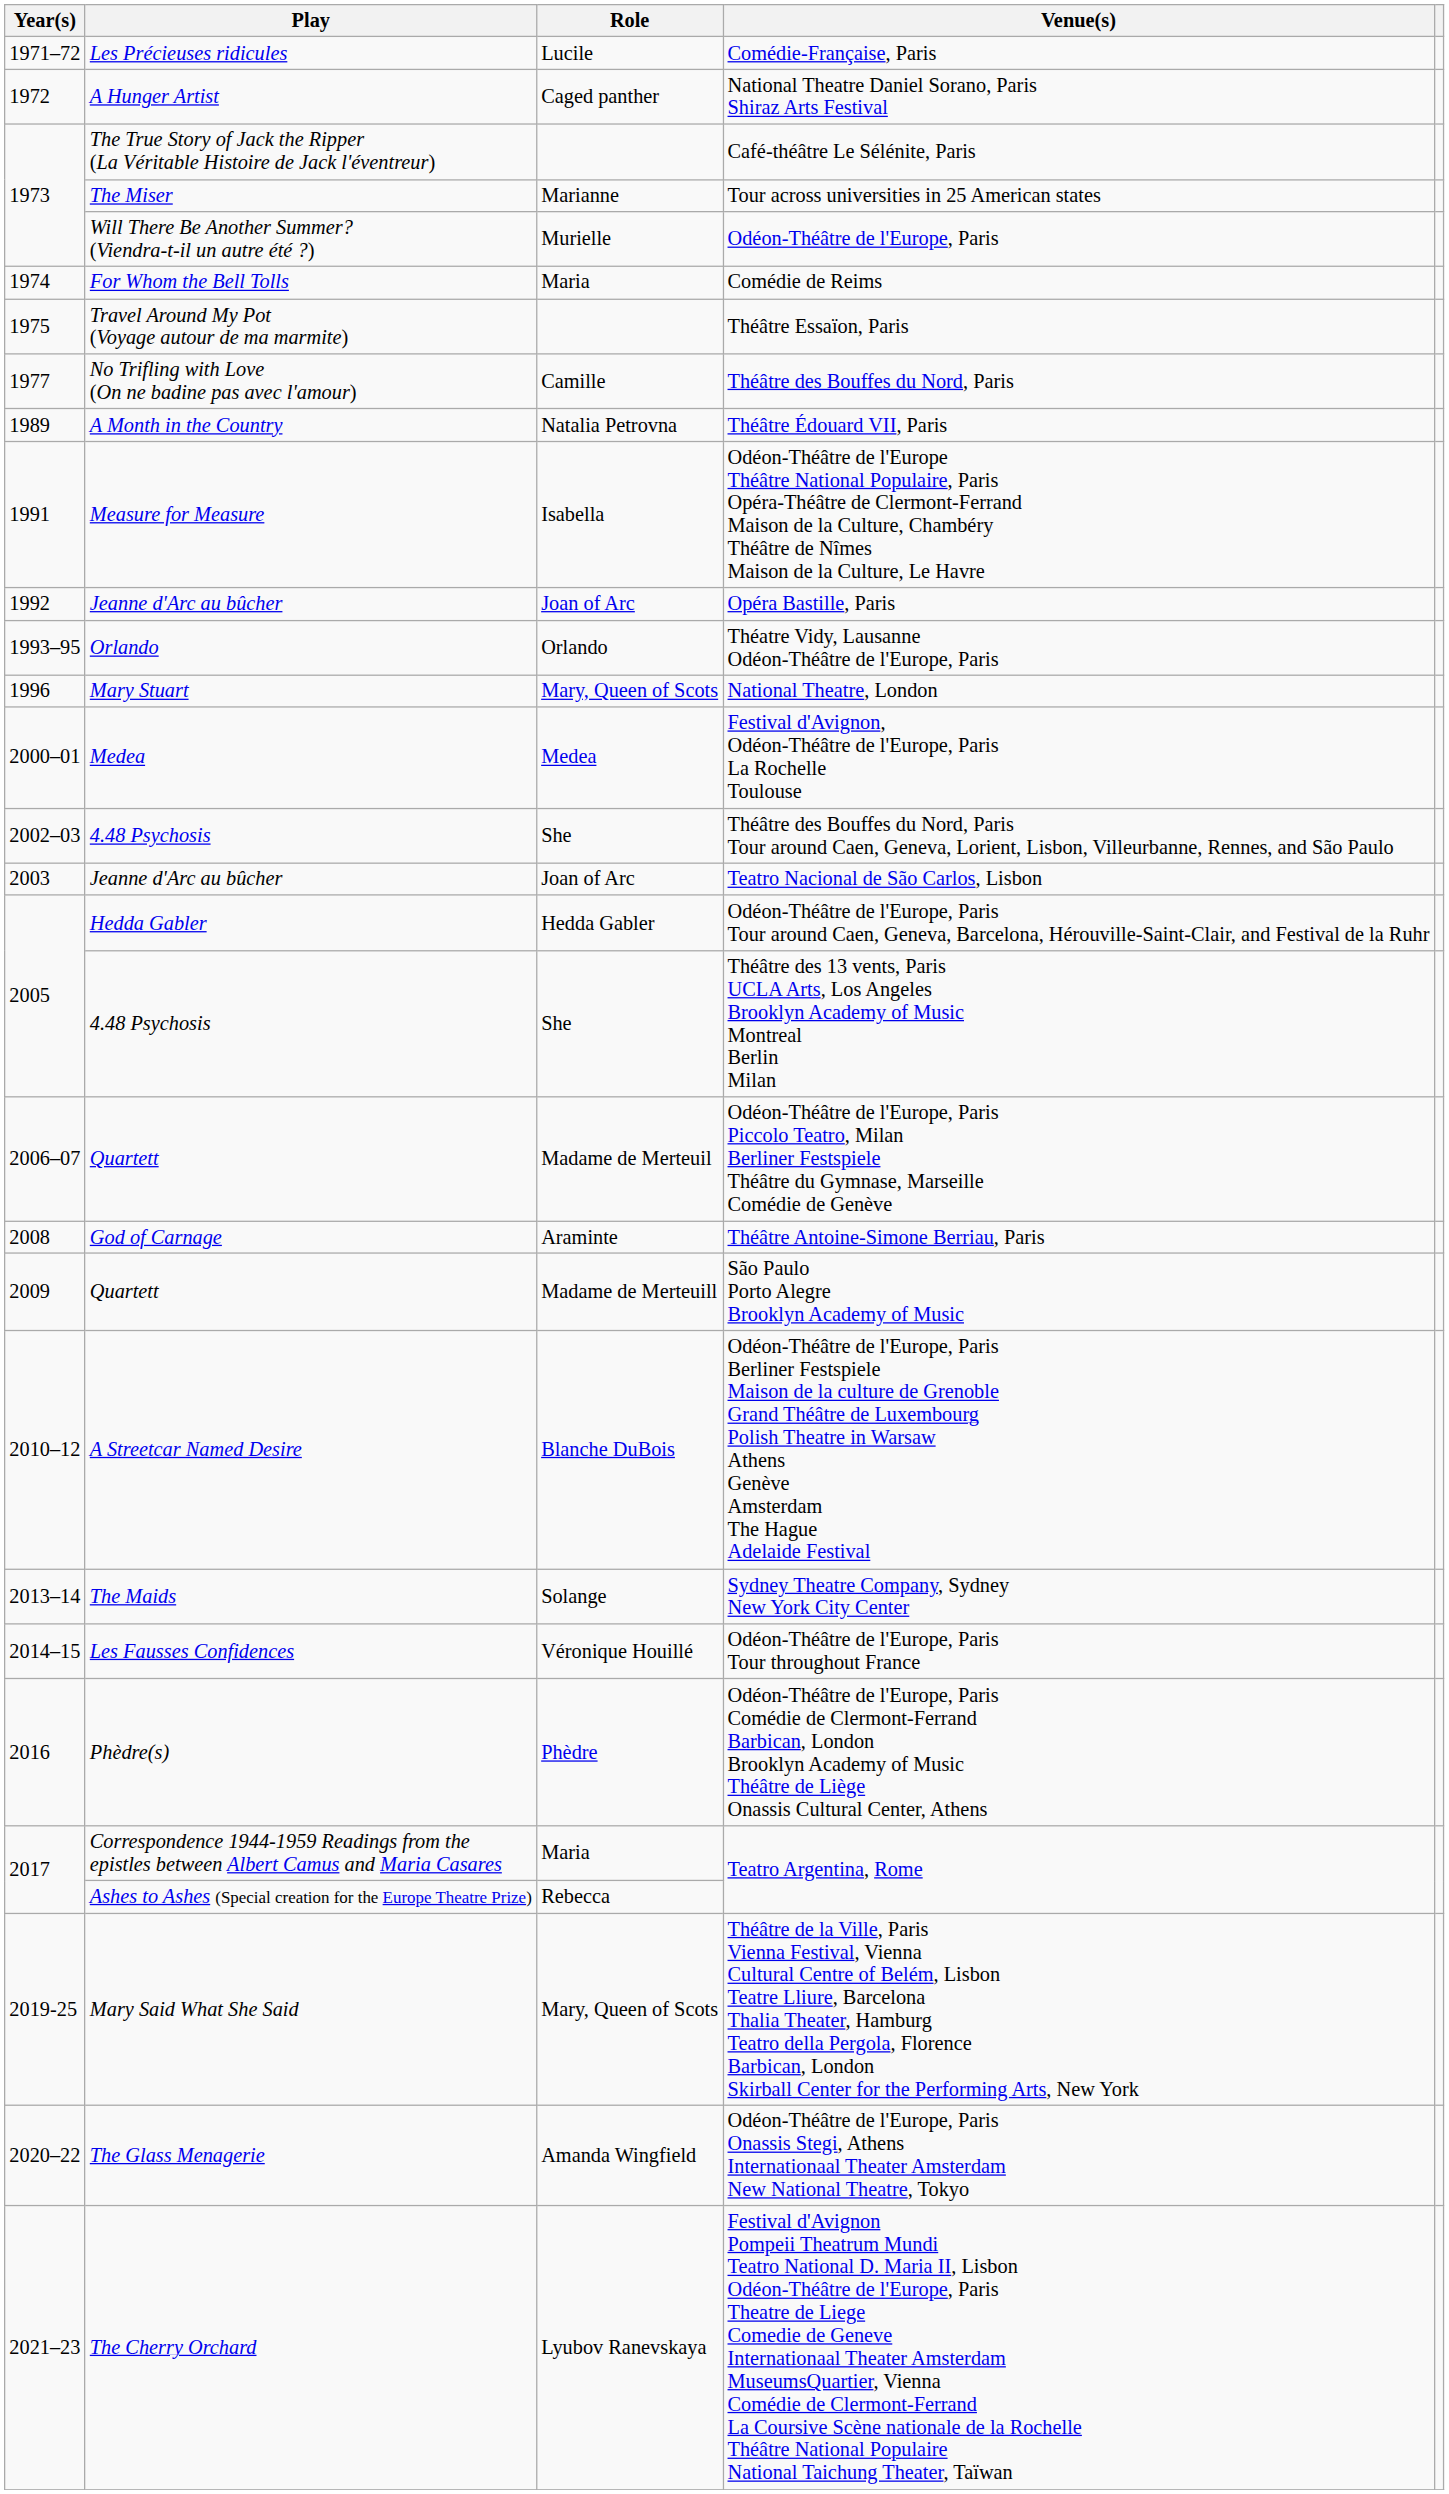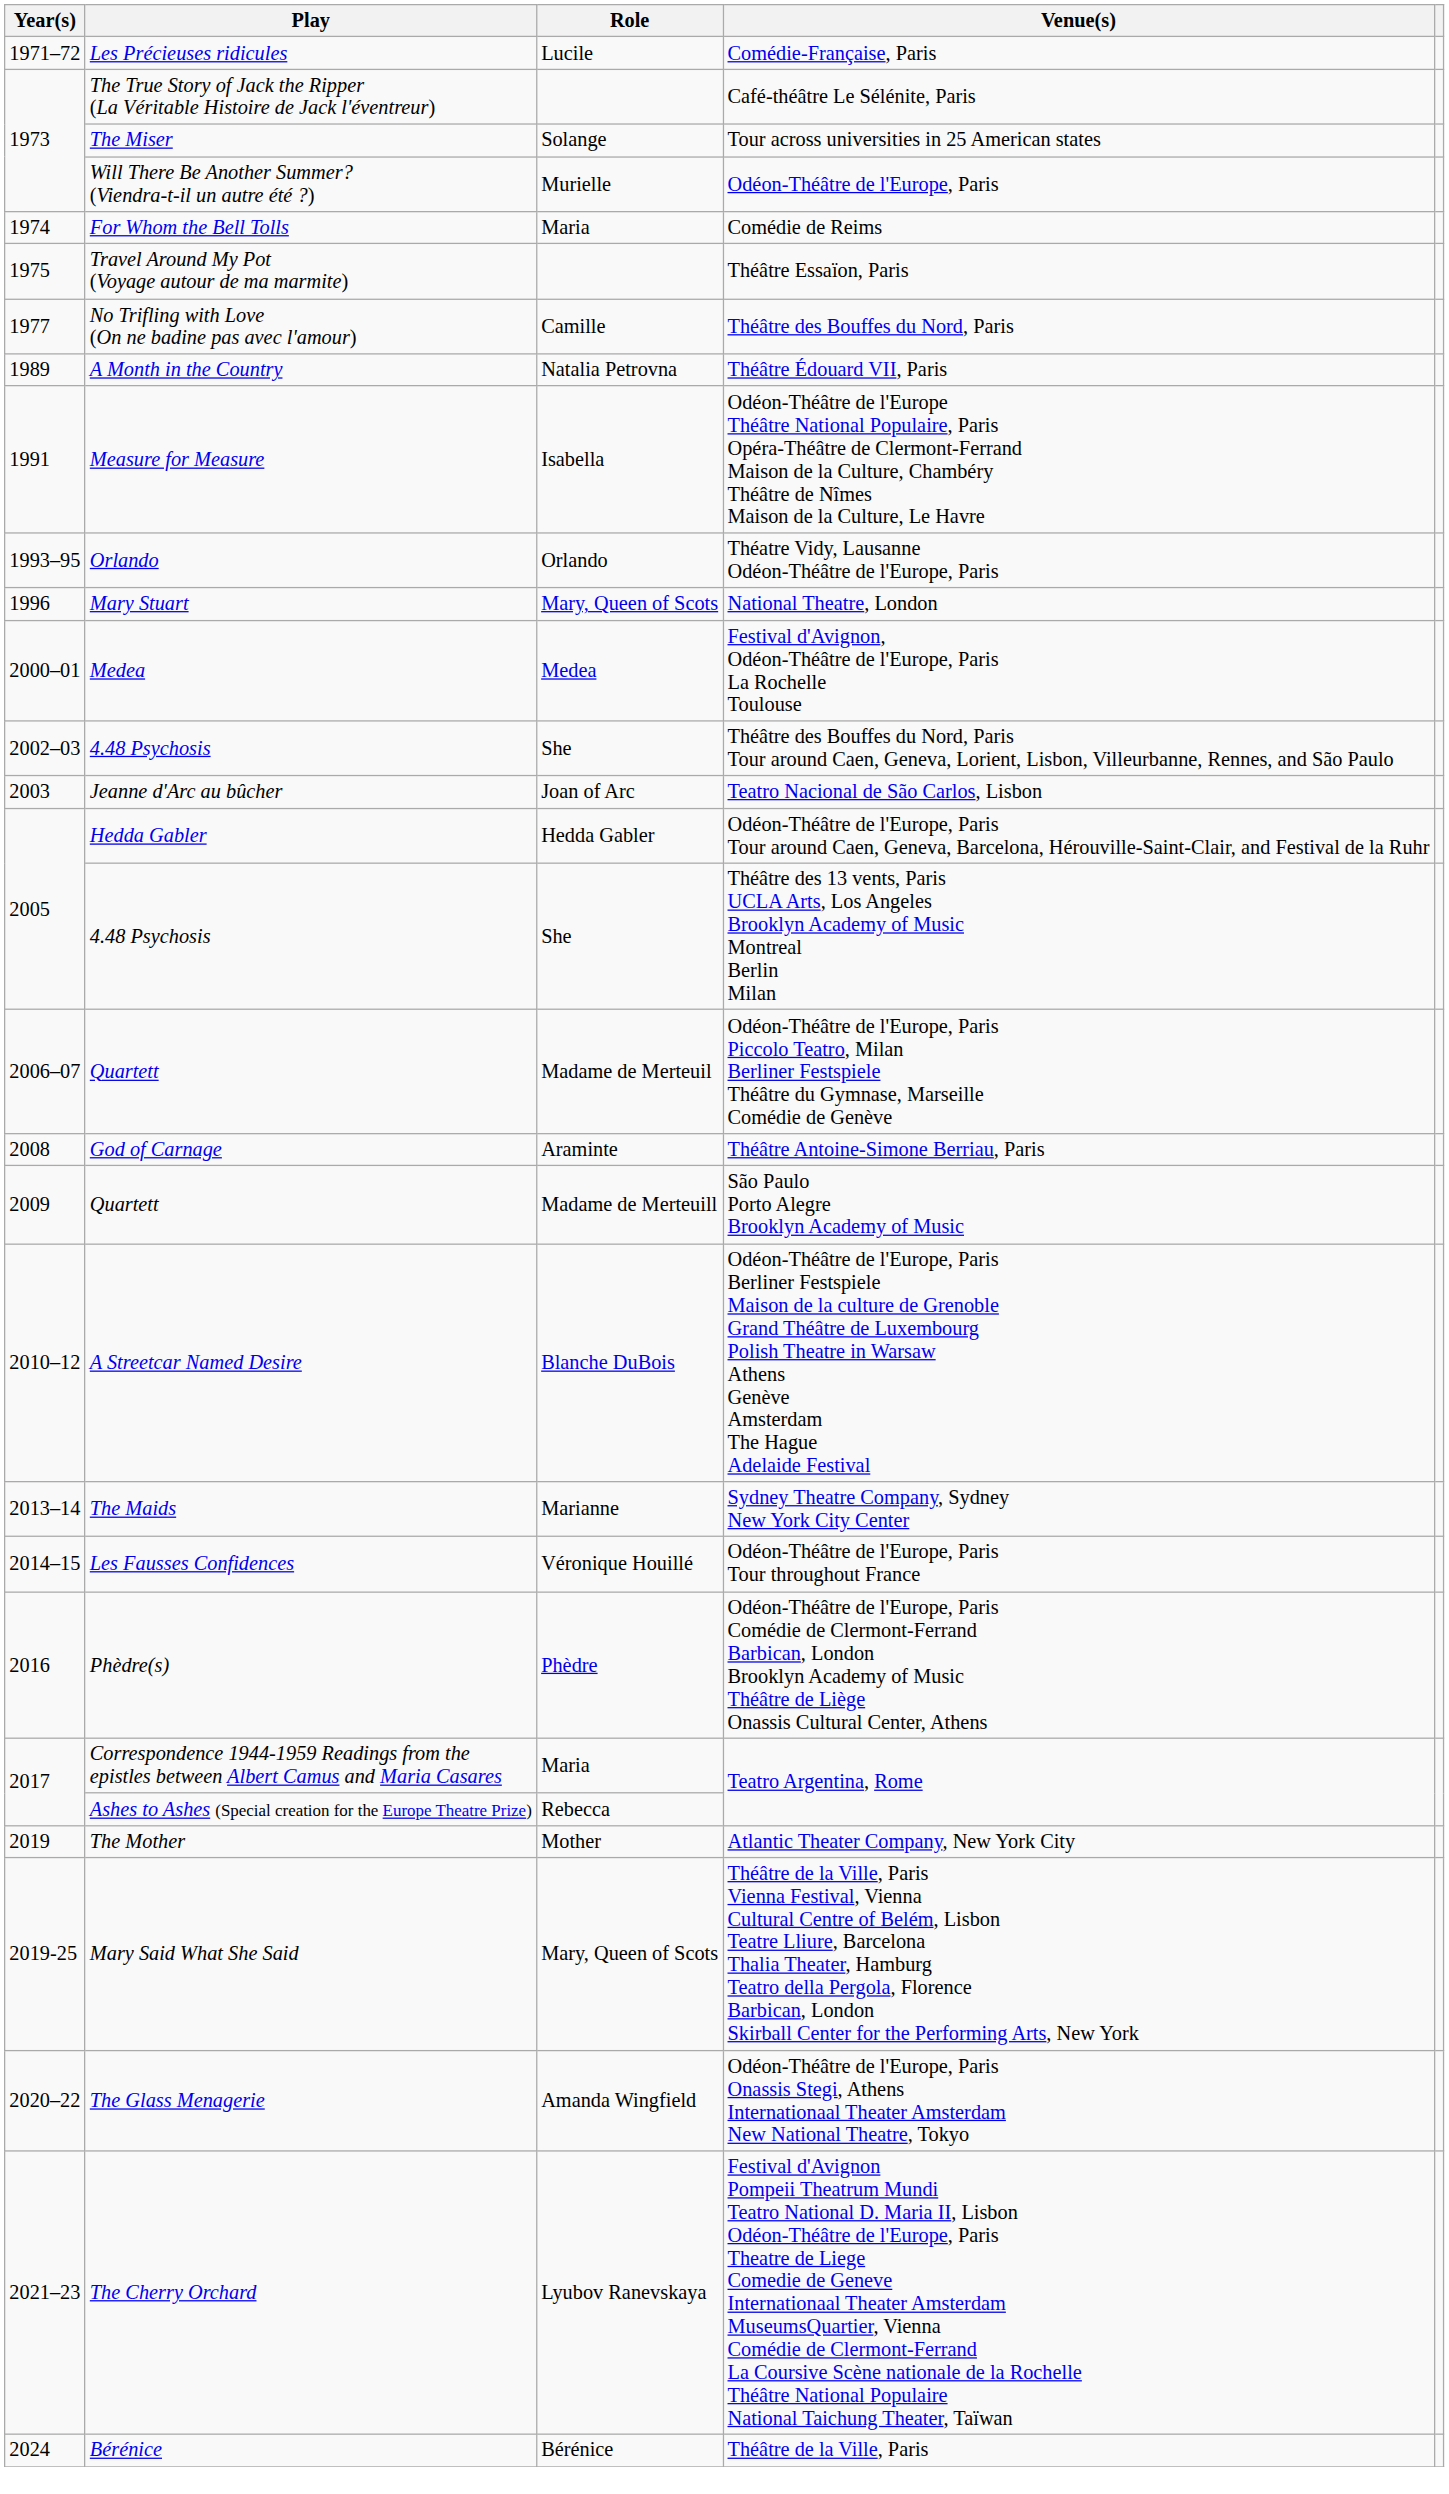 <table class="wikitable sortable">
 <tr>
 <th>Year(s)</th>
 <th>Play</th>
 <th>Role</th>
 <th>Venue(s)</th>
 <th scope="col" class="unsortable"></th>
 </tr>
 <tr>
 <td>1971–72</td>
 <td><em><a href='#'>Les Précieuses ridicules</a></em></td>
 <td>Lucile</td>
 <td><a href='#'>Comédie-Française</a>, Paris</td>
 <td></td>
 </tr>
 <tr>
-<td>1972</td>
-<td><em><a href='#'>A Hunger Artist</a></em></td>
-<td>Caged panther</td>
-<td>National Theatre Daniel Sorano, Paris<br><a href='#'>Shiraz Arts Festival</a></td>
-<td></td>
-</tr>
-<tr>
 <td rowspan="3">1973</td>
 <td><em>The True Story of Jack the Ripper</em> <br>(<em>La Véritable Histoire de Jack l'éventreur</em>)</td>
 <td></td>
 <td>Café-théâtre Le Sélénite, Paris</td>
 <td></td>
 </tr>
 <tr>
 <td><em><a href='#'>The Miser</a></em></td>
-<td>Marianne</td>
+<td>Solange</td>
 <td>Tour across universities in 25 American states</td>
 <td></td>
 </tr>
 <tr>
 <td><em>Will There Be Another Summer?</em> <br>(<em>Viendra-t-il un autre été ?</em>)</td>
 <td>Murielle</td>
 <td><a href='#'>Odéon-Théâtre de l'Europe</a>, Paris</td>
 <td></td>
 </tr>
 <tr>
 <td>1974</td>
 <td><em><a href='#'>For Whom the Bell Tolls</a></em></td>
 <td>Maria</td>
 <td>Comédie de Reims</td>
 <td></td>
 </tr>
 <tr>
 <td>1975</td>
 <td><em>Travel Around My Pot</em> <br>(<em>Voyage autour de ma marmite</em>)</td>
 <td></td>
 <td>Théâtre Essaïon, Paris</td>
 <td></td>
 </tr>
 <tr>
 <td>1977</td>
 <td><em>No Trifling with Love</em> <br>(<em>On ne badine pas avec l'amour</em>)</td>
 <td>Camille</td>
 <td><a href='#'>Théâtre des Bouffes du Nord</a>, Paris</td>
 <td></td>
 </tr>
 <tr>
 <td>1989</td>
 <td><em><a href='#'>A Month in the Country</a></em></td>
 <td>Natalia Petrovna</td>
 <td><a href='#'>Théâtre Édouard VII</a>, Paris</td>
 <td></td>
 </tr>
 <tr>
 <td>1991</td>
 <td><em><a href='#'>Measure for Measure</a></em></td>
 <td>Isabella</td>
 <td>Odéon-Théâtre de l'Europe<br><a href='#'>Théâtre National Populaire</a>, Paris<br>Opéra-Théâtre de Clermont-Ferrand<br>Maison de la Culture, Chambéry<br>Théâtre de Nîmes<br>Maison de la Culture, Le Havre</td>
-<td></td>
-</tr>
-<tr>
-<td>1992</td>
-<td><em><a href='#'>Jeanne d'Arc au bûcher</a></em></td>
-<td><a href='#'>Joan of Arc</a></td>
-<td><a href='#'>Opéra Bastille</a>, Paris</td>
 <td></td>
 </tr>
 <tr>
 <td>1993–95</td>
 <td><em><a href='#'>Orlando</a></em></td>
 <td>Orlando</td>
 <td>Théatre Vidy, Lausanne<br>Odéon-Théâtre de l'Europe, Paris</td>
 <td></td>
 </tr>
 <tr>
 <td>1996</td>
 <td><em><a href='#'>Mary Stuart</a></em></td>
 <td><a href='#'>Mary, Queen of Scots</a></td>
 <td><a href='#'>National Theatre</a>, London</td>
 <td></td>
 </tr>
 <tr>
 <td>2000–01</td>
 <td><em><a href='#'>Medea</a></em></td>
 <td><a href='#'>Medea</a></td>
 <td><a href='#'>Festival d'Avignon</a>,<br>Odéon-Théâtre de l'Europe, Paris<br>La Rochelle<br>Toulouse</td>
 <td></td>
 </tr>
 <tr>
 <td>2002–03</td>
 <td><em><a href='#'>4.48 Psychosis</a></em></td>
 <td>She</td>
 <td>Théâtre des Bouffes du Nord, Paris<br>Tour around Caen, Geneva, Lorient, Lisbon, Villeurbanne, Rennes, and São Paulo</td>
 <td></td>
 </tr>
 <tr>
 <td>2003</td>
 <td><em>Jeanne d'Arc au bûcher</em></td>
 <td>Joan of Arc</td>
 <td><a href='#'>Teatro Nacional de São Carlos</a>, Lisbon</td>
 <td></td>
 </tr>
 <tr>
 <td rowspan="2">2005</td>
 <td><em><a href='#'>Hedda Gabler</a></em></td>
 <td>Hedda Gabler</td>
 <td>Odéon-Théâtre de l'Europe, Paris<br>Tour around Caen, Geneva, Barcelona, Hérouville-Saint-Clair, and Festival de la Ruhr</td>
 <td></td>
 </tr>
 <tr>
 <td><em>4.48 Psychosis</em></td>
 <td>She</td>
 <td>Théâtre des 13 vents, Paris<br><a href='#'>UCLA Arts</a>, Los Angeles<br><a href='#'>Brooklyn Academy of Music</a><br>Montreal<br>Berlin<br>Milan</td>
 <td></td>
 </tr>
 <tr>
 <td>2006–07</td>
 <td><em><a href='#'>Quartett</a></em></td>
 <td>Madame de Merteuil</td>
 <td>Odéon-Théâtre de l'Europe, Paris<br><a href='#'>Piccolo Teatro</a>, Milan<br><a href='#'>Berliner Festspiele</a><br>Théâtre du Gymnase, Marseille<br>Comédie de Genève</td>
 <td></td>
 </tr>
 <tr>
 <td>2008</td>
 <td><em><a href='#'>God of Carnage</a></em></td>
 <td>Araminte</td>
 <td><a href='#'>Théâtre Antoine-Simone Berriau</a>, Paris</td>
 <td></td>
 </tr>
 <tr>
 <td>2009</td>
 <td><em>Quartett</em></td>
 <td>Madame de Merteuill</td>
 <td>São Paulo<br>Porto Alegre<br><a href='#'>Brooklyn Academy of Music</a></td>
 <td></td>
 </tr>
 <tr>
 <td>2010–12</td>
 <td><em><a href='#'>A Streetcar Named Desire</a></em></td>
 <td><a href='#'>Blanche DuBois</a></td>
 <td>Odéon-Théâtre de l'Europe, Paris<br>Berliner Festspiele<br><a href='#'>Maison de la culture de Grenoble</a><br><a href='#'>Grand Théâtre de Luxembourg</a><br><a href='#'>Polish Theatre in Warsaw</a><br>Athens<br>Genève<br>Amsterdam<br>The Hague<br><a href='#'>Adelaide Festival</a></td>
 <td></td>
 </tr>
 <tr>
 <td>2013–14</td>
 <td><em><a href='#'>The Maids</a></em></td>
-<td>Solange</td>
+<td>Marianne</td>
 <td><a href='#'>Sydney Theatre Company</a>, Sydney<br><a href='#'>New York City Center</a></td>
 <td></td>
 </tr>
 <tr>
 <td>2014–15</td>
 <td><em><a href='#'>Les Fausses Confidences</a></em></td>
 <td>Véronique Houillé</td>
 <td>Odéon-Théâtre de l'Europe, Paris<br>Tour throughout France</td>
 <td></td>
 </tr>
 <tr>
 <td>2016</td>
 <td><em>Phèdre(s)</em></td>
 <td><a href='#'>Phèdre</a></td>
 <td>Odéon-Théâtre de l'Europe, Paris<br>Comédie de Clermont-Ferrand<br><a href='#'>Barbican</a>, London<br>Brooklyn Academy of Music<br><a href='#'>Théâtre de Liège</a><br>Onassis Cultural Center, Athens</td>
 <td></td>
 </tr>
 <tr>
 <td rowspan="2">2017</td>
 <td><em>Correspondence 1944-1959 Readings from the <br> epistles between <a href='#'>Albert Camus</a> and <a href='#'>Maria Casares</a></em></td>
 <td>Maria</td>
 <td rowspan="2"><a href='#'>Teatro Argentina</a>, <a href='#'>Rome</a></td>
 <td rowspan="2"></td>
 </tr>
 <tr>
 <td><em><a href='#'>Ashes to Ashes</a></em> <small>(Special creation for the <a href='#'>Europe Theatre Prize</a>)</small></td>
 <td>Rebecca</td>
 </tr>
 <tr>
+<td>2019</td>
+<td><em>The Mother</em></td>
+<td>Mother</td>
+<td><a href='#'>Atlantic Theater Company</a>, New York City</td>
+<td></td>
+</tr>
+<tr>
 <td>2019-25</td>
 <td><em>Mary Said What She Said</em></td>
 <td>Mary, Queen of Scots</td>
 <td><a href='#'>Théâtre de la Ville</a>, Paris<br><a href='#'>Vienna Festival</a>, Vienna<br><a href='#'>Cultural Centre of Belém</a>, Lisbon<br><a href='#'>Teatre Lliure</a>, Barcelona<br><a href='#'>Thalia Theater</a>, Hamburg<br> <a href='#'>Teatro della Pergola</a>, Florence<br><a href='#'>Barbican</a>, London<br><a href='#'>Skirball Center for the Performing Arts</a>, New York</td>
 <td></td>
 </tr>
 <tr>
 <td>2020–22</td>
 <td><em><a href='#'>The Glass Menagerie</a></em></td>
 <td>Amanda Wingfield</td>
 <td>Odéon-Théâtre de l'Europe, Paris<br><a href='#'>Onassis Stegi</a>, Athens<br><a href='#'>Internationaal Theater Amsterdam</a><br><a href='#'>New National Theatre</a>, Tokyo</td>
 <td></td>
 </tr>
 <tr>
 <td>2021–23</td>
 <td><em><a href='#'>The Cherry Orchard</a></em></td>
 <td>Lyubov Ranevskaya</td>
 <td><a href='#'>Festival d'Avignon</a><br><a href='#'>Pompeii Theatrum Mundi</a><br><a href='#'>Teatro National D. Maria II</a>, Lisbon<br><a href='#'>Odéon-Théâtre de l'Europe</a>, Paris<br><a href='#'>Theatre de Liege</a><br><a href='#'>Comedie de Geneve</a><br><a href='#'>Internationaal Theater Amsterdam</a><br><a href='#'>MuseumsQuartier</a>, Vienna<br><a href='#'>Comédie de Clermont-Ferrand</a><br><a href='#'>La Coursive Scène nationale de la Rochelle</a><br><a href='#'>Théâtre National Populaire</a><br><a href='#'>National Taichung Theater</a>, Taïwan</td>
 <td></td>
 </tr>
 <tr>
+<td>2024</td>
+<td><em><a href='#'>Bérénice</a></em></td>
+<td>Bérénice</td>
+<td><a href='#'>Théâtre de la Ville</a>, Paris</td>
+<td></td>
+</tr>
+<tr>
 </tr>
 </table>
